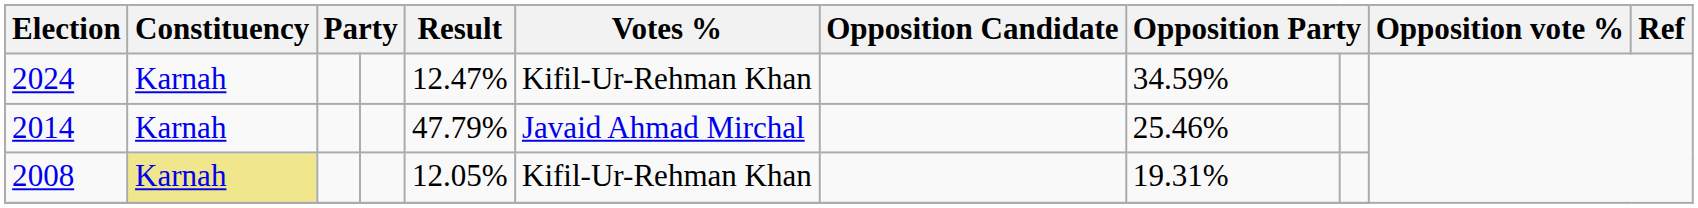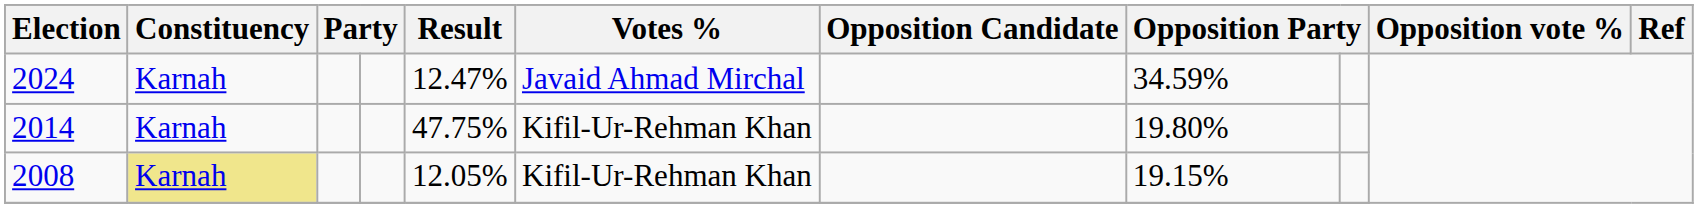 <table class="wikitable sortable">
 <tr>
 <th>Election</th>
 <th>Constituency</th>
 <th colspan="2">Party</th>
 <th>Result</th>
 <th>Votes %</th>
 <th>Opposition Candidate</th>
 <th colspan="2">Opposition Party</th>
 <th>Opposition vote %</th>
 <th>Ref</th>
 </tr>
 <tr>
 <td><a href='#'>2024</a></td>
 <td><a href='#'>Karnah</a></td>
 <td></td>
 <td></td>
 <td>12.47%</td>
-<td>Kifil-Ur-Rehman Khan</td>
+<td><a href='#'>Javaid Ahmad Mirchal</a></td>
 <td></td>
 <td>34.59%</td>
 <td></td>
 </tr>
 <tr>
 <td><a href='#'>2014</a></td>
 <td><a href='#'>Karnah</a></td>
 <td></td>
 <td></td>
-<td>47.79%</td>
-<td><a href='#'>Javaid Ahmad Mirchal</a></td>
+<td>47.75%</td>
+<td>Kifil-Ur-Rehman Khan</td>
 <td></td>
-<td>25.46%</td>
+<td>19.80%</td>
 <td></td>
 </tr>
 <tr>
 <td><a href='#'>2008</a></td>
 <td style="background: khaki;"><a href='#'>Karnah</a></td>
 <td></td>
 <td></td>
 <td>12.05%</td>
 <td>Kifil-Ur-Rehman Khan</td>
 <td></td>
-<td>19.31%</td>
+<td>19.15%</td>
 <td></td>
 </tr>
 <tr>
 </tr>
 </table>
